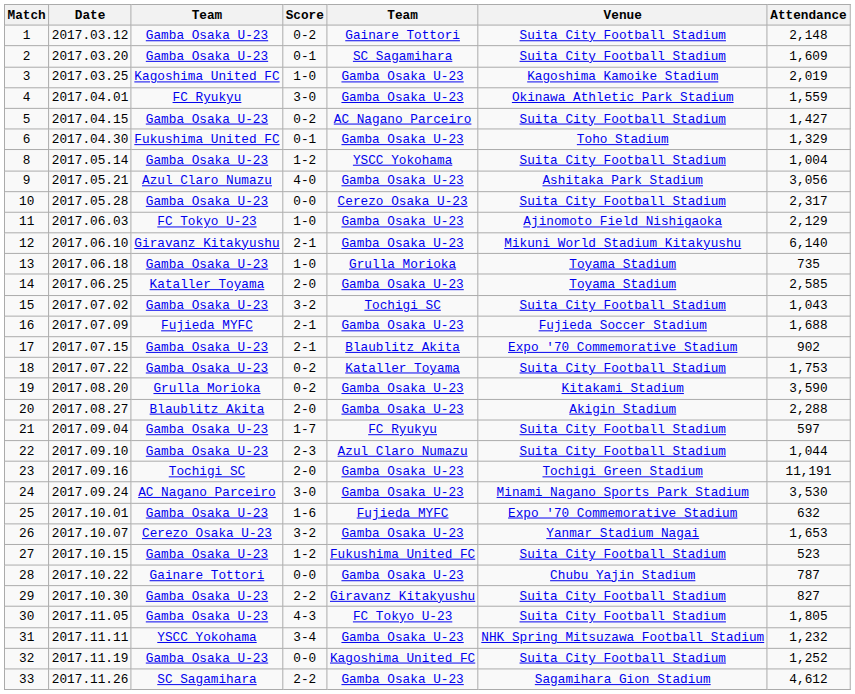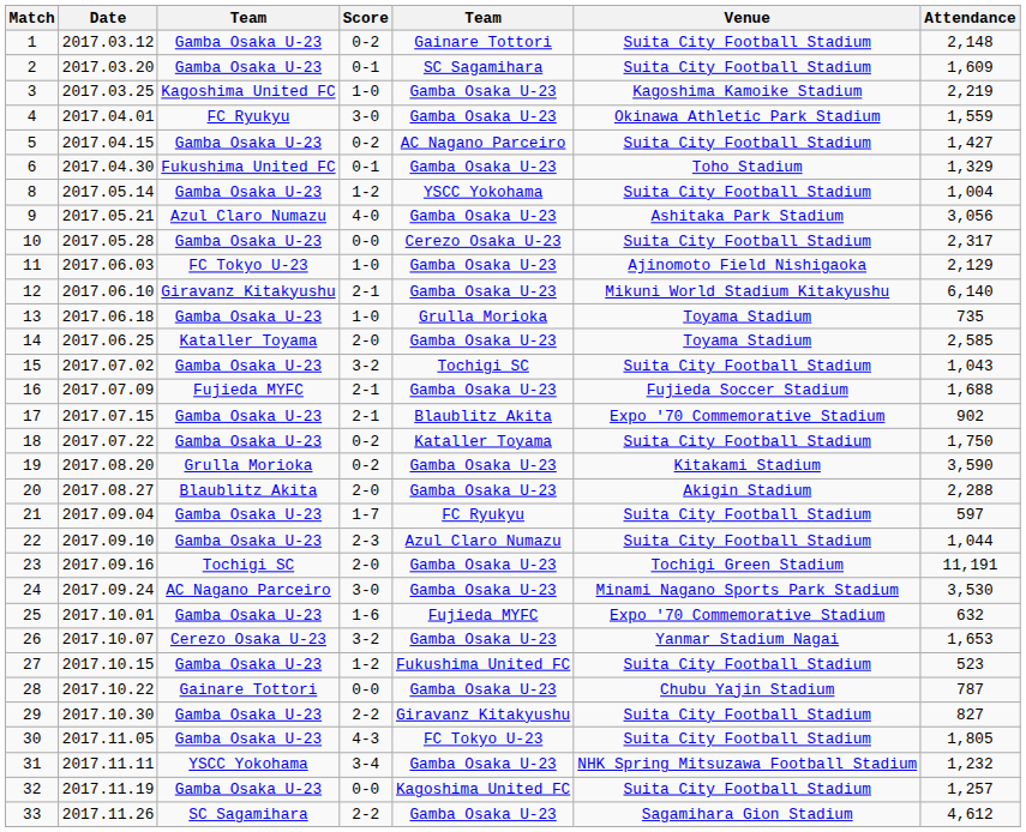 <table class="wikitable" style="text-align:center;">
 <tr>
 <th>Match</th>
 <th>Date</th>
 <th>Team</th>
 <th>Score</th>
 <th>Team</th>
 <th>Venue</th>
 <th>Attendance</th>
 </tr>
 <tr>
 <td>1</td>
 <td>2017.03.12</td>
 <td><a href='#'>Gamba Osaka U-23</a></td>
 <td>0-2</td>
 <td><a href='#'>Gainare Tottori</a></td>
 <td><a href='#'>Suita City Football Stadium</a></td>
 <td>2,148</td>
 </tr>
 <tr>
 <td>2</td>
 <td>2017.03.20</td>
 <td><a href='#'>Gamba Osaka U-23</a></td>
 <td>0-1</td>
 <td><a href='#'>SC Sagamihara</a></td>
 <td><a href='#'>Suita City Football Stadium</a></td>
 <td>1,609</td>
 </tr>
 <tr>
 <td>3</td>
 <td>2017.03.25</td>
 <td><a href='#'>Kagoshima United FC</a></td>
 <td>1-0</td>
 <td><a href='#'>Gamba Osaka U-23</a></td>
 <td><a href='#'>Kagoshima Kamoike Stadium</a></td>
-<td>2,019</td>
+<td>2,219</td>
 </tr>
 <tr>
 <td>4</td>
 <td>2017.04.01</td>
 <td><a href='#'>FC Ryukyu</a></td>
 <td>3-0</td>
 <td><a href='#'>Gamba Osaka U-23</a></td>
 <td><a href='#'>Okinawa Athletic Park Stadium</a></td>
 <td>1,559</td>
 </tr>
 <tr>
 <td>5</td>
 <td>2017.04.15</td>
 <td><a href='#'>Gamba Osaka U-23</a></td>
 <td>0-2</td>
 <td><a href='#'>AC Nagano Parceiro</a></td>
 <td><a href='#'>Suita City Football Stadium</a></td>
 <td>1,427</td>
 </tr>
 <tr>
 <td>6</td>
 <td>2017.04.30</td>
 <td><a href='#'>Fukushima United FC</a></td>
 <td>0-1</td>
 <td><a href='#'>Gamba Osaka U-23</a></td>
 <td><a href='#'>Toho Stadium</a></td>
 <td>1,329</td>
 </tr>
 <tr>
 <td>8</td>
 <td>2017.05.14</td>
 <td><a href='#'>Gamba Osaka U-23</a></td>
 <td>1-2</td>
 <td><a href='#'>YSCC Yokohama</a></td>
 <td><a href='#'>Suita City Football Stadium</a></td>
 <td>1,004</td>
 </tr>
 <tr>
 <td>9</td>
 <td>2017.05.21</td>
 <td><a href='#'>Azul Claro Numazu</a></td>
 <td>4-0</td>
 <td><a href='#'>Gamba Osaka U-23</a></td>
 <td><a href='#'>Ashitaka Park Stadium</a></td>
 <td>3,056</td>
 </tr>
 <tr>
 <td>10</td>
 <td>2017.05.28</td>
 <td><a href='#'>Gamba Osaka U-23</a></td>
 <td>0-0</td>
 <td><a href='#'>Cerezo Osaka U-23</a></td>
 <td><a href='#'>Suita City Football Stadium</a></td>
 <td>2,317</td>
 </tr>
 <tr>
 <td>11</td>
 <td>2017.06.03</td>
 <td><a href='#'>FC Tokyo U-23</a></td>
 <td>1-0</td>
 <td><a href='#'>Gamba Osaka U-23</a></td>
 <td><a href='#'>Ajinomoto Field Nishigaoka</a></td>
 <td>2,129</td>
 </tr>
 <tr>
 <td>12</td>
 <td>2017.06.10</td>
 <td><a href='#'>Giravanz Kitakyushu</a></td>
 <td>2-1</td>
 <td><a href='#'>Gamba Osaka U-23</a></td>
 <td><a href='#'>Mikuni World Stadium Kitakyushu</a></td>
 <td>6,140</td>
 </tr>
 <tr>
 <td>13</td>
 <td>2017.06.18</td>
 <td><a href='#'>Gamba Osaka U-23</a></td>
 <td>1-0</td>
 <td><a href='#'>Grulla Morioka</a></td>
 <td><a href='#'>Toyama Stadium</a></td>
 <td>735</td>
 </tr>
 <tr>
 <td>14</td>
 <td>2017.06.25</td>
 <td><a href='#'>Kataller Toyama</a></td>
 <td>2-0</td>
 <td><a href='#'>Gamba Osaka U-23</a></td>
 <td><a href='#'>Toyama Stadium</a></td>
 <td>2,585</td>
 </tr>
 <tr>
 <td>15</td>
 <td>2017.07.02</td>
 <td><a href='#'>Gamba Osaka U-23</a></td>
 <td>3-2</td>
 <td><a href='#'>Tochigi SC</a></td>
 <td><a href='#'>Suita City Football Stadium</a></td>
 <td>1,043</td>
 </tr>
 <tr>
 <td>16</td>
 <td>2017.07.09</td>
 <td><a href='#'>Fujieda MYFC</a></td>
 <td>2-1</td>
 <td><a href='#'>Gamba Osaka U-23</a></td>
 <td><a href='#'>Fujieda Soccer Stadium</a></td>
 <td>1,688</td>
 </tr>
 <tr>
 <td>17</td>
 <td>2017.07.15</td>
 <td><a href='#'>Gamba Osaka U-23</a></td>
 <td>2-1</td>
 <td><a href='#'>Blaublitz Akita</a></td>
 <td><a href='#'>Expo '70 Commemorative Stadium</a></td>
 <td>902</td>
 </tr>
 <tr>
 <td>18</td>
 <td>2017.07.22</td>
 <td><a href='#'>Gamba Osaka U-23</a></td>
 <td>0-2</td>
 <td><a href='#'>Kataller Toyama</a></td>
 <td><a href='#'>Suita City Football Stadium</a></td>
-<td>1,753</td>
+<td>1,750</td>
 </tr>
 <tr>
 <td>19</td>
 <td>2017.08.20</td>
 <td><a href='#'>Grulla Morioka</a></td>
 <td>0-2</td>
 <td><a href='#'>Gamba Osaka U-23</a></td>
 <td><a href='#'>Kitakami Stadium</a></td>
 <td>3,590</td>
 </tr>
 <tr>
 <td>20</td>
 <td>2017.08.27</td>
 <td><a href='#'>Blaublitz Akita</a></td>
 <td>2-0</td>
 <td><a href='#'>Gamba Osaka U-23</a></td>
 <td><a href='#'>Akigin Stadium</a></td>
 <td>2,288</td>
 </tr>
 <tr>
 <td>21</td>
 <td>2017.09.04</td>
 <td><a href='#'>Gamba Osaka U-23</a></td>
 <td>1-7</td>
 <td><a href='#'>FC Ryukyu</a></td>
 <td><a href='#'>Suita City Football Stadium</a></td>
 <td>597</td>
 </tr>
 <tr>
 <td>22</td>
 <td>2017.09.10</td>
 <td><a href='#'>Gamba Osaka U-23</a></td>
 <td>2-3</td>
 <td><a href='#'>Azul Claro Numazu</a></td>
 <td><a href='#'>Suita City Football Stadium</a></td>
 <td>1,044</td>
 </tr>
 <tr>
 <td>23</td>
 <td>2017.09.16</td>
 <td><a href='#'>Tochigi SC</a></td>
 <td>2-0</td>
 <td><a href='#'>Gamba Osaka U-23</a></td>
 <td><a href='#'>Tochigi Green Stadium</a></td>
 <td>11,191</td>
 </tr>
 <tr>
 <td>24</td>
 <td>2017.09.24</td>
 <td><a href='#'>AC Nagano Parceiro</a></td>
 <td>3-0</td>
 <td><a href='#'>Gamba Osaka U-23</a></td>
 <td><a href='#'>Minami Nagano Sports Park Stadium</a></td>
 <td>3,530</td>
 </tr>
 <tr>
 <td>25</td>
 <td>2017.10.01</td>
 <td><a href='#'>Gamba Osaka U-23</a></td>
 <td>1-6</td>
 <td><a href='#'>Fujieda MYFC</a></td>
 <td><a href='#'>Expo '70 Commemorative Stadium</a></td>
 <td>632</td>
 </tr>
 <tr>
 <td>26</td>
 <td>2017.10.07</td>
 <td><a href='#'>Cerezo Osaka U-23</a></td>
 <td>3-2</td>
 <td><a href='#'>Gamba Osaka U-23</a></td>
 <td><a href='#'>Yanmar Stadium Nagai</a></td>
 <td>1,653</td>
 </tr>
 <tr>
 <td>27</td>
 <td>2017.10.15</td>
 <td><a href='#'>Gamba Osaka U-23</a></td>
 <td>1-2</td>
 <td><a href='#'>Fukushima United FC</a></td>
 <td><a href='#'>Suita City Football Stadium</a></td>
 <td>523</td>
 </tr>
 <tr>
 <td>28</td>
 <td>2017.10.22</td>
 <td><a href='#'>Gainare Tottori</a></td>
 <td>0-0</td>
 <td><a href='#'>Gamba Osaka U-23</a></td>
 <td><a href='#'>Chubu Yajin Stadium</a></td>
 <td>787</td>
 </tr>
 <tr>
 <td>29</td>
 <td>2017.10.30</td>
 <td><a href='#'>Gamba Osaka U-23</a></td>
 <td>2-2</td>
 <td><a href='#'>Giravanz Kitakyushu</a></td>
 <td><a href='#'>Suita City Football Stadium</a></td>
 <td>827</td>
 </tr>
 <tr>
 <td>30</td>
 <td>2017.11.05</td>
 <td><a href='#'>Gamba Osaka U-23</a></td>
 <td>4-3</td>
 <td><a href='#'>FC Tokyo U-23</a></td>
 <td><a href='#'>Suita City Football Stadium</a></td>
 <td>1,805</td>
 </tr>
 <tr>
 <td>31</td>
 <td>2017.11.11</td>
 <td><a href='#'>YSCC Yokohama</a></td>
 <td>3-4</td>
 <td><a href='#'>Gamba Osaka U-23</a></td>
 <td><a href='#'>NHK Spring Mitsuzawa Football Stadium</a></td>
 <td>1,232</td>
 </tr>
 <tr>
 <td>32</td>
 <td>2017.11.19</td>
 <td><a href='#'>Gamba Osaka U-23</a></td>
 <td>0-0</td>
 <td><a href='#'>Kagoshima United FC</a></td>
 <td><a href='#'>Suita City Football Stadium</a></td>
-<td>1,252</td>
+<td>1,257</td>
 </tr>
 <tr>
 <td>33</td>
 <td>2017.11.26</td>
 <td><a href='#'>SC Sagamihara</a></td>
 <td>2-2</td>
 <td><a href='#'>Gamba Osaka U-23</a></td>
 <td><a href='#'>Sagamihara Gion Stadium</a></td>
 <td>4,612</td>
 </tr>
 </table>
